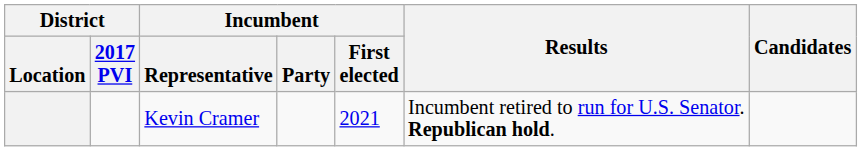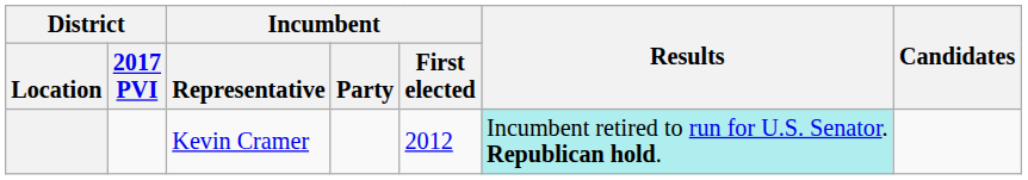 <table class="wikitable sortable">
 <tr>
 <th colspan=2>District</th>
 <th colspan=3>Incumbent</th>
 <th rowspan=2>Results</th>
 <th rowspan=2 class="unsortable">Candidates</th>
 </tr>
 <tr valign=bottom>
 <th>Location</th>
 <th><a href='#'>2017<br>PVI</a></th>
 <th>Representative</th>
 <th>Party</th>
 <th>First<br>elected</th>
 </tr>
 <tr>
 <th></th>
 <td></td>
 <td><a href='#'>Kevin Cramer</a></td>
 <td></td>
-<td><a href='#'>2021</a></td>
-<td>Incumbent retired to <a href='#'>run for U.S. Senator</a>.<br><strong>Republican hold</strong>.</td>
+<td><a href='#'>2012</a></td>
+<td style="background: paleturquoise;">Incumbent retired to <a href='#'>run for U.S. Senator</a>.<br><strong>Republican hold</strong>.</td>
 <td nowrap></td>
 </tr>
 </table>
